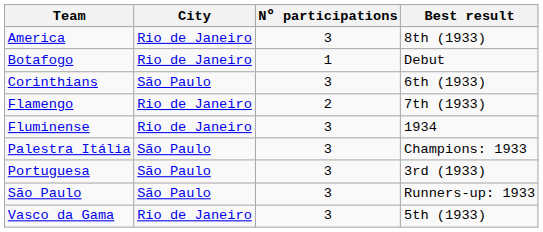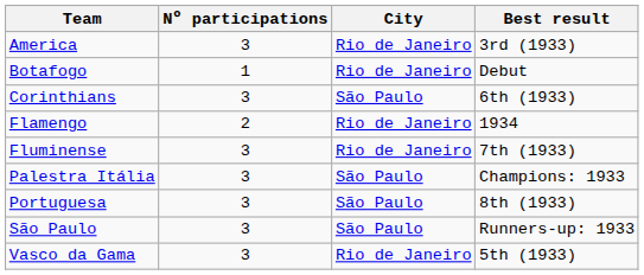 <table class="wikitable sortable">
 <tr>
 <th>Team</th>
+<th>Nº participations</th>
 <th>City</th>
-<th>Nº participations</th>
 <th>Best result</th>
 </tr>
 <tr>
 <td><a href='#'>America</a></td>
+<td align=center>3</td>
 <td> <a href='#'>Rio de Janeiro</a></td>
-<td align=center>3</td>
-<td>8th (1933)</td>
+<td>3rd (1933)</td>
 </tr>
 <tr>
 <td><a href='#'>Botafogo</a></td>
+<td align=center>1</td>
 <td> <a href='#'>Rio de Janeiro</a></td>
-<td align=center>1</td>
 <td>Debut</td>
 </tr>
 <tr>
 <td><a href='#'>Corinthians</a></td>
+<td align=center>3</td>
 <td> <a href='#'>São Paulo</a></td>
-<td align=center>3</td>
 <td>6th (1933)</td>
 </tr>
 <tr>
 <td><a href='#'>Flamengo</a></td>
+<td align=center>2</td>
 <td> <a href='#'>Rio de Janeiro</a></td>
-<td align=center>2</td>
+<td>1934</td>
+</tr>
+<tr>
+<td><a href='#'>Fluminense</a></td>
+<td align=center>3</td>
+<td> <a href='#'>Rio de Janeiro</a></td>
 <td>7th (1933)</td>
 </tr>
 <tr>
-<td><a href='#'>Fluminense</a></td>
-<td> <a href='#'>Rio de Janeiro</a></td>
+<td><a href='#'>Palestra Itália</a></td>
 <td align=center>3</td>
-<td>1934</td>
-</tr>
-<tr>
-<td><a href='#'>Palestra Itália</a></td>
 <td> <a href='#'>São Paulo</a></td>
-<td align=center>3</td>
 <td>Champions: 1933</td>
 </tr>
 <tr>
 <td><a href='#'>Portuguesa</a></td>
+<td align=center>3</td>
 <td> <a href='#'>São Paulo</a></td>
-<td align=center>3</td>
-<td>3rd (1933)</td>
+<td>8th (1933)</td>
 </tr>
 <tr>
 <td><a href='#'>São Paulo</a></td>
+<td align=center>3</td>
 <td> <a href='#'>São Paulo</a></td>
-<td align=center>3</td>
 <td>Runners-up: 1933</td>
 </tr>
 <tr>
 <td><a href='#'>Vasco da Gama</a></td>
+<td align=center>3</td>
 <td> <a href='#'>Rio de Janeiro</a></td>
-<td align=center>3</td>
 <td>5th (1933)</td>
 </tr>
 </table>
